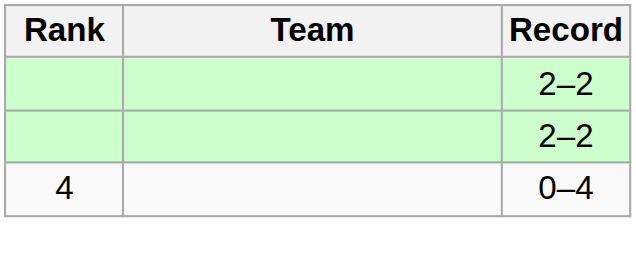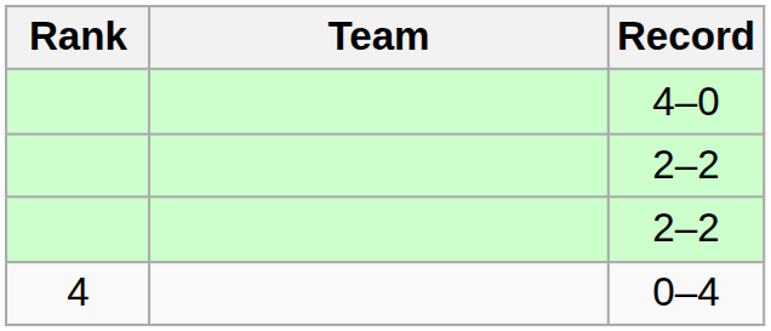 <table class="wikitable" style="text-align: center">
 <tr>
 <th width=50>Rank</th>
 <th width=175>Team</th>
 <th width=50>Record</th>
+</tr>
+<tr bgcolor=ccffcc>
+<td></td>
+<td align=left></td>
+<td>4–0</td>
 </tr>
 <tr bgcolor=ccffcc>
 <td></td>
 <td align=left></td>
 <td>2–2</td>
 </tr>
 <tr bgcolor=ccffcc>
 <td></td>
 <td align=left></td>
 <td>2–2</td>
 </tr>
 <tr>
 <td>4</td>
 <td align=left></td>
 <td>0–4</td>
 </tr>
 </table>
